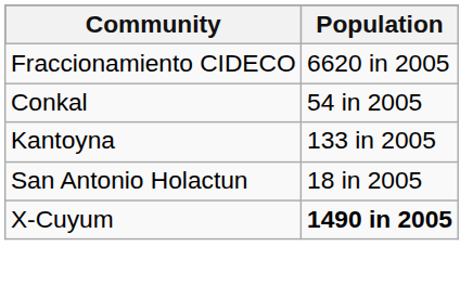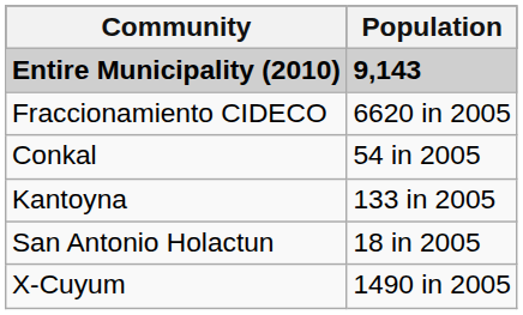 <table class="wikitable">
 <tr style="background:#111111; color:#111111;">
 <th><strong>Community</strong></th>
 <th><strong>Population</strong></th>
+</tr>
+<tr style="background:#CFCFCF;">
+<td><strong>Entire Municipality (2010)</strong></td>
+<td><strong>9,143</strong></td>
 </tr>
 <tr>
 <td>Fraccionamiento CIDECO</td>
 <td>6620 in 2005</td>
 </tr>
 <tr>
 <td>Conkal</td>
 <td>54 in 2005</td>
 </tr>
 <tr>
 <td>Kantoyna</td>
 <td>133 in 2005</td>
 </tr>
 <tr>
 <td>San Antonio Holactun</td>
 <td>18 in 2005</td>
 </tr>
 <tr>
 <td>X-Cuyum</td>
-<td><strong>1490 in 2005</strong></td>
+<td>1490 in 2005</td>
 </tr>
 </table>
